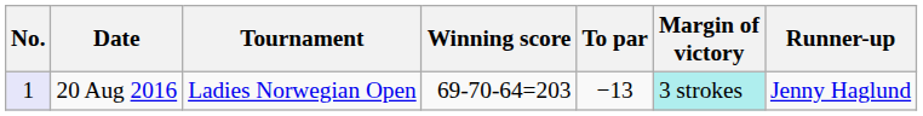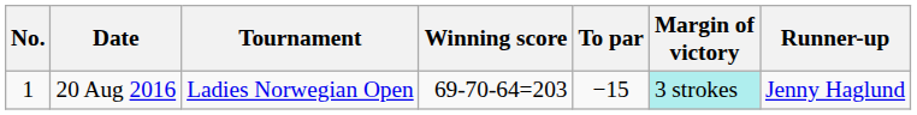 <table class="wikitable " style="font-size:95%;">
 <tr>
 <th>No.</th>
 <th>Date</th>
 <th>Tournament</th>
 <th>Winning score</th>
 <th>To par</th>
 <th>Margin of<br>victory</th>
 <th>Runner-up</th>
 </tr>
 <tr>
-<td align=center style="background: lavender;">1</td>
+<td align=center>1</td>
 <td align=right>20 Aug <a href='#'>2016</a></td>
 <td><a href='#'>Ladies Norwegian Open</a></td>
 <td align=right>69-70-64=203</td>
-<td align=center>−13</td>
+<td align=center>−15</td>
 <td style="background: paleturquoise;">3 strokes</td>
 <td> <a href='#'>Jenny Haglund</a></td>
 </tr>
 </table>
